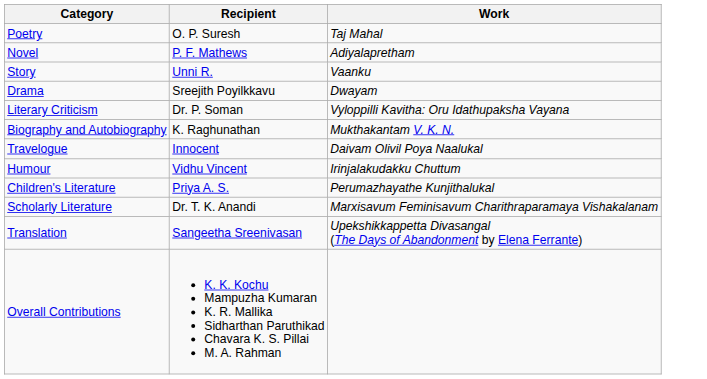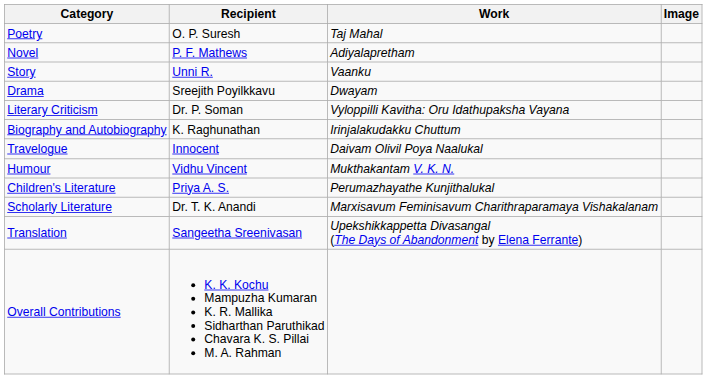 <table class="wikitable" style="font-size:95%;">
 <tr>
 <th>Category</th>
 <th>Recipient</th>
 <th>Work</th>
+<th>Image</th>
 </tr>
 <tr>
 <td><a href='#'>Poetry</a></td>
 <td>O. P. Suresh</td>
 <td><em>Taj Mahal</em></td>
+<td></td>
 </tr>
 <tr>
 <td><a href='#'>Novel</a></td>
 <td><a href='#'>P. F. Mathews</a></td>
 <td><em>Adiyalapretham</em></td>
+<td></td>
 </tr>
 <tr>
 <td><a href='#'>Story</a></td>
 <td><a href='#'>Unni R.</a></td>
 <td><em>Vaanku</em></td>
+<td></td>
 </tr>
 <tr>
 <td><a href='#'>Drama</a></td>
 <td>Sreejith Poyilkkavu</td>
 <td><em>Dwayam</em></td>
+<td></td>
 </tr>
 <tr>
 <td><a href='#'>Literary Criticism</a></td>
 <td>Dr. P. Soman</td>
 <td><em>Vyloppilli Kavitha: Oru Idathupaksha Vayana</em></td>
+<td></td>
 </tr>
 <tr>
 <td><a href='#'>Biography and Autobiography</a></td>
 <td>K. Raghunathan</td>
-<td><em>Mukthakantam <a href='#'>V. K. N.</a></em></td>
+<td><em>Irinjalakudakku Chuttum</em></td>
+<td></td>
 </tr>
 <tr>
 <td><a href='#'>Travelogue</a></td>
 <td><a href='#'>Innocent</a></td>
 <td><em>Daivam Olivil Poya Naalukal</em></td>
+<td></td>
 </tr>
 <tr>
 <td><a href='#'>Humour</a></td>
 <td><a href='#'>Vidhu Vincent</a></td>
-<td><em>Irinjalakudakku Chuttum</em></td>
+<td><em>Mukthakantam <a href='#'>V. K. N.</a></em></td>
+<td></td>
 </tr>
 <tr>
 <td><a href='#'>Children's Literature</a></td>
 <td><a href='#'>Priya A. S.</a></td>
 <td><em>Perumazhayathe Kunjithalukal</em></td>
+<td></td>
 </tr>
 <tr>
 <td><a href='#'>Scholarly Literature</a></td>
 <td>Dr. T. K. Anandi</td>
 <td><em>Marxisavum Feminisavum Charithraparamaya Vishakalanam</em></td>
+<td></td>
 </tr>
 <tr>
 <td><a href='#'>Translation</a></td>
 <td><a href='#'>Sangeetha Sreenivasan</a></td>
 <td><em>Upekshikkappetta Divasangal</em><br>(<em><a href='#'>The Days of Abandonment</a></em> by <a href='#'>Elena Ferrante</a>)</td>
+<td></td>
 </tr>
 <tr>
 <td><a href='#'>Overall Contributions</a></td>
 <td><br><ul><li><a href='#'>K. K. Kochu</a></li><li>Mampuzha Kumaran</li><li>K. R. Mallika</li><li>Sidharthan Paruthikad</li><li>Chavara K. S. Pillai</li><li>M. A. Rahman</li></ul></td>
 <td></td>
+<td></td>
 </tr>
 </table>
